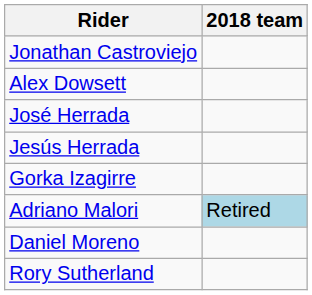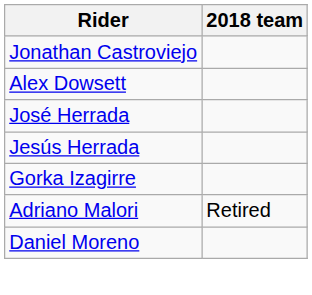 <table class="wikitable">
 <tr>
 <th>Rider</th>
 <th>2018 team</th>
 </tr>
 <tr>
 <td><a href='#'>Jonathan Castroviejo</a></td>
 <td></td>
 </tr>
 <tr>
 <td><a href='#'>Alex Dowsett</a></td>
 <td></td>
 </tr>
 <tr>
 <td><a href='#'>José Herrada</a></td>
 <td></td>
 </tr>
 <tr>
 <td><a href='#'>Jesús Herrada</a></td>
 <td></td>
 </tr>
 <tr>
 <td><a href='#'>Gorka Izagirre</a></td>
 <td></td>
 </tr>
 <tr>
 <td><a href='#'>Adriano Malori</a></td>
-<td style="background: lightblue;">Retired</td>
+<td>Retired</td>
 </tr>
 <tr>
 <td><a href='#'>Daniel Moreno</a></td>
 <td></td>
 </tr>
-<tr>
-<td><a href='#'>Rory Sutherland</a></td>
-<td></td>
-</tr>
 </table>
